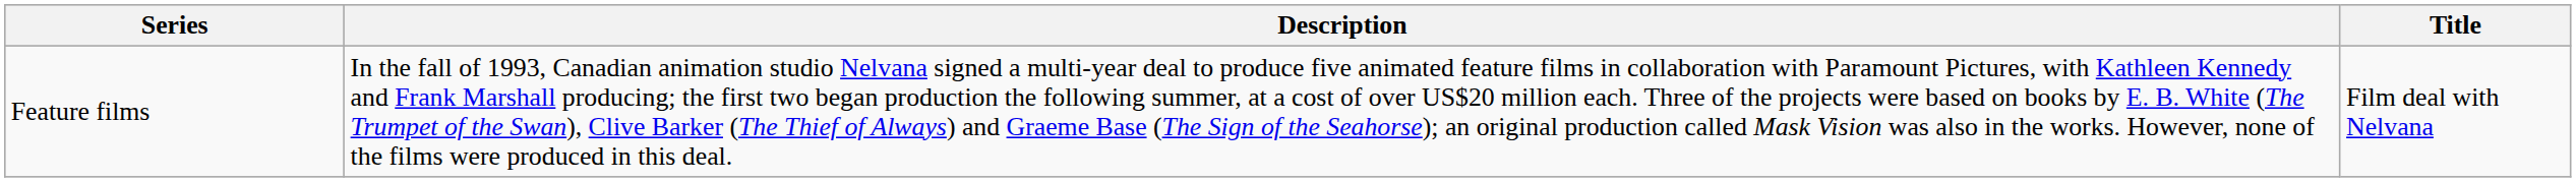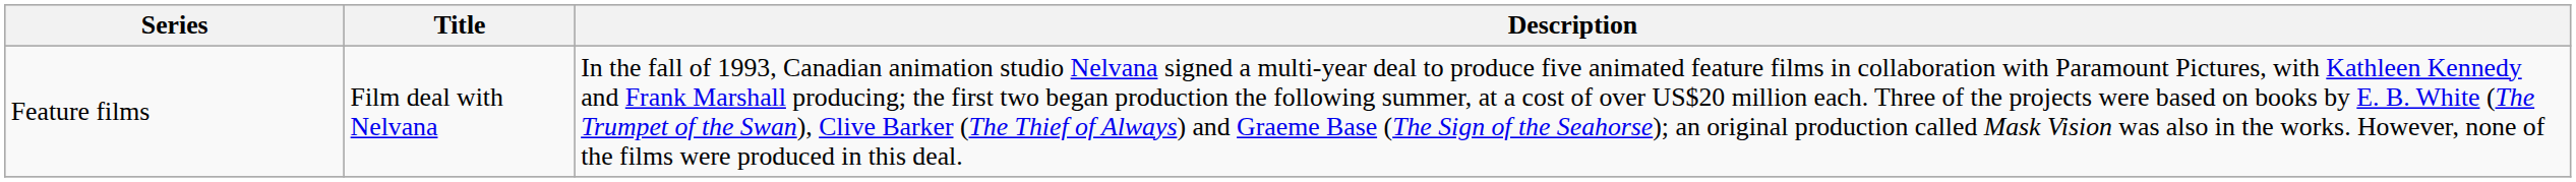 <table class="wikitable">
 <tr>
 <th style="width:150pt;">Series</th>
+<th style="width:100pt;">Title</th>
 <th>Description</th>
-<th style="width:100pt;">Title</th>
 </tr>
 <tr>
 <td>Feature films</td>
+<td>Film deal with <a href='#'>Nelvana</a></td>
 <td>In the fall of 1993, Canadian animation studio <a href='#'>Nelvana</a> signed a multi-year deal to produce five animated feature films in collaboration with Paramount Pictures, with <a href='#'>Kathleen Kennedy</a> and <a href='#'>Frank Marshall</a> producing; the first two began production the following summer, at a cost of over US$20 million each. Three of the projects were based on books by <a href='#'>E. B. White</a> (<em><a href='#'>The Trumpet of the Swan</a></em>), <a href='#'>Clive Barker</a> (<em><a href='#'>The Thief of Always</a></em>) and <a href='#'>Graeme Base</a> (<em><a href='#'>The Sign of the Seahorse</a></em>); an original production called <em>Mask Vision</em> was also in the works. However, none of the films were produced in this deal.</td>
-<td>Film deal with <a href='#'>Nelvana</a></td>
 </tr>
 </table>
